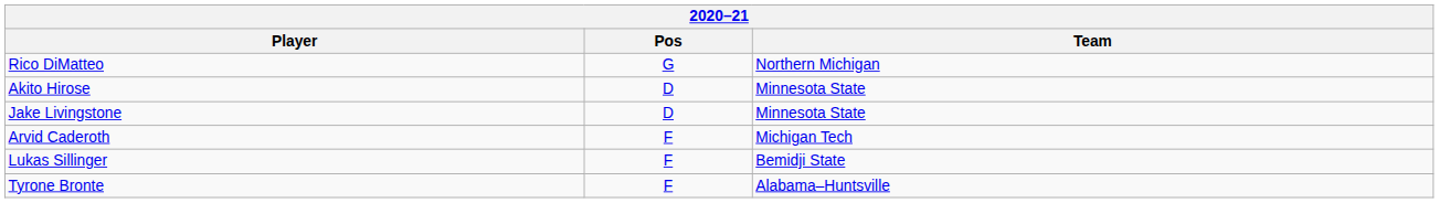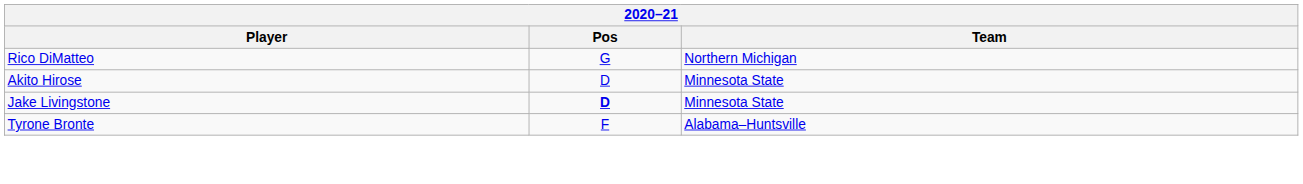 <table class="wikitable" width=95%>
 <tr>
 <th colspan=3><a href='#'>2020–21</a></th>
 </tr>
 <tr>
 <th>Player</th>
 <th>Pos</th>
 <th>Team</th>
 </tr>
 <tr>
 <td><a href='#'>Rico DiMatteo</a></td>
 <td align=center><a href='#'>G</a></td>
 <td><a href='#'>Northern Michigan</a></td>
 </tr>
 <tr>
 <td><a href='#'>Akito Hirose</a></td>
 <td align=center><a href='#'>D</a></td>
 <td><a href='#'>Minnesota State</a></td>
 </tr>
 <tr>
 <td><a href='#'>Jake Livingstone</a></td>
-<td align=center><a href='#'>D</a></td>
+<td align=center><strong><a href='#'>D</a></strong></td>
 <td><a href='#'>Minnesota State</a></td>
-</tr>
-<tr>
-<td><a href='#'>Arvid Caderoth</a></td>
-<td align=center><a href='#'>F</a></td>
-<td><a href='#'>Michigan Tech</a></td>
-</tr>
-<tr>
-<td><a href='#'>Lukas Sillinger</a></td>
-<td align=center><a href='#'>F</a></td>
-<td><a href='#'>Bemidji State</a></td>
 </tr>
 <tr>
 <td><a href='#'>Tyrone Bronte</a></td>
 <td align=center><a href='#'>F</a></td>
 <td><a href='#'>Alabama–Huntsville</a></td>
 </tr>
 </table>
